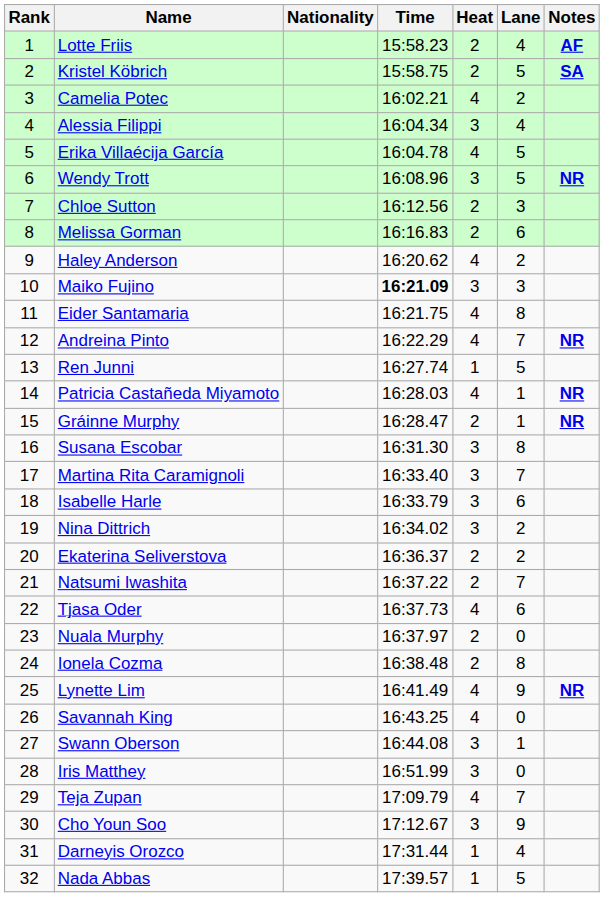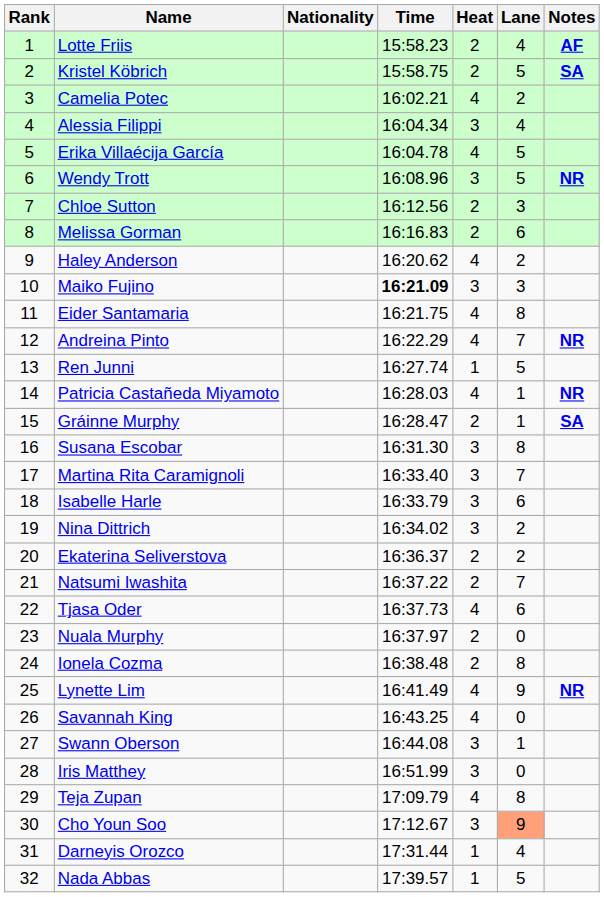 <table class="wikitable sortable" style="text-align:center">
 <tr>
 <th>Rank</th>
 <th>Name</th>
 <th>Nationality</th>
 <th>Time</th>
 <th>Heat</th>
 <th>Lane</th>
 <th>Notes</th>
 </tr>
 <tr bgcolor=ccffcc>
 <td>1</td>
 <td align=left><a href='#'>Lotte Friis</a></td>
 <td align=left></td>
 <td>15:58.23</td>
 <td>2</td>
 <td>4</td>
 <td><strong><a href='#'>AF</a></strong></td>
 </tr>
 <tr bgcolor=ccffcc>
 <td>2</td>
 <td align=left><a href='#'>Kristel Köbrich</a></td>
 <td align=left></td>
 <td>15:58.75</td>
 <td>2</td>
 <td>5</td>
 <td><strong><a href='#'>SA</a></strong></td>
 </tr>
 <tr bgcolor=ccffcc>
 <td>3</td>
 <td align=left><a href='#'>Camelia Potec</a></td>
 <td align=left></td>
 <td>16:02.21</td>
 <td>4</td>
 <td>2</td>
 <td></td>
 </tr>
 <tr bgcolor=ccffcc>
 <td>4</td>
 <td align=left><a href='#'>Alessia Filippi</a></td>
 <td align=left></td>
 <td>16:04.34</td>
 <td>3</td>
 <td>4</td>
 <td></td>
 </tr>
 <tr bgcolor=ccffcc>
 <td>5</td>
 <td align=left><a href='#'>Erika Villaécija García</a></td>
 <td align=left></td>
 <td>16:04.78</td>
 <td>4</td>
 <td>5</td>
 <td></td>
 </tr>
 <tr bgcolor=ccffcc>
 <td>6</td>
 <td align=left><a href='#'>Wendy Trott</a></td>
 <td align=left></td>
 <td>16:08.96</td>
 <td>3</td>
 <td>5</td>
 <td><strong><a href='#'>NR</a></strong></td>
 </tr>
 <tr bgcolor=ccffcc>
 <td>7</td>
 <td align=left><a href='#'>Chloe Sutton</a></td>
 <td align=left></td>
 <td>16:12.56</td>
 <td>2</td>
 <td>3</td>
 <td></td>
 </tr>
 <tr bgcolor=ccffcc>
 <td>8</td>
 <td align=left><a href='#'>Melissa Gorman</a></td>
 <td align=left></td>
 <td>16:16.83</td>
 <td>2</td>
 <td>6</td>
 <td></td>
 </tr>
 <tr>
 <td>9</td>
 <td align=left><a href='#'>Haley Anderson</a></td>
 <td align=left></td>
 <td>16:20.62</td>
 <td>4</td>
 <td>2</td>
 <td></td>
 </tr>
 <tr>
 <td>10</td>
 <td align=left><a href='#'>Maiko Fujino</a></td>
 <td align=left></td>
 <td><strong>16:21.09</strong></td>
 <td>3</td>
 <td>3</td>
 <td></td>
 </tr>
 <tr>
 <td>11</td>
 <td align=left><a href='#'>Eider Santamaria</a></td>
 <td align=left></td>
 <td>16:21.75</td>
 <td>4</td>
 <td>8</td>
 <td></td>
 </tr>
 <tr>
 <td>12</td>
 <td align=left><a href='#'>Andreina Pinto</a></td>
 <td align=left></td>
 <td>16:22.29</td>
 <td>4</td>
 <td>7</td>
 <td><strong><a href='#'>NR</a></strong></td>
 </tr>
 <tr>
 <td>13</td>
 <td align=left><a href='#'>Ren Junni</a></td>
 <td align=left></td>
 <td>16:27.74</td>
 <td>1</td>
 <td>5</td>
 <td></td>
 </tr>
 <tr>
 <td>14</td>
 <td align=left><a href='#'>Patricia Castañeda Miyamoto</a></td>
 <td align=left></td>
 <td>16:28.03</td>
 <td>4</td>
 <td>1</td>
 <td><strong><a href='#'>NR</a></strong></td>
 </tr>
 <tr>
 <td>15</td>
 <td align=left><a href='#'>Gráinne Murphy</a></td>
 <td align=left></td>
 <td>16:28.47</td>
 <td>2</td>
 <td>1</td>
-<td><strong><a href='#'>NR</a></strong></td>
+<td><strong><a href='#'>SA</a></strong></td>
 </tr>
 <tr>
 <td>16</td>
 <td align=left><a href='#'>Susana Escobar</a></td>
 <td align=left></td>
 <td>16:31.30</td>
 <td>3</td>
 <td>8</td>
 <td></td>
 </tr>
 <tr>
 <td>17</td>
 <td align=left><a href='#'>Martina Rita Caramignoli</a></td>
 <td align=left></td>
 <td>16:33.40</td>
 <td>3</td>
 <td>7</td>
 <td></td>
 </tr>
 <tr>
 <td>18</td>
 <td align=left><a href='#'>Isabelle Harle</a></td>
 <td align=left></td>
 <td>16:33.79</td>
 <td>3</td>
 <td>6</td>
 <td></td>
 </tr>
 <tr>
 <td>19</td>
 <td align=left><a href='#'>Nina Dittrich</a></td>
 <td align=left></td>
 <td>16:34.02</td>
 <td>3</td>
 <td>2</td>
 <td></td>
 </tr>
 <tr>
 <td>20</td>
 <td align=left><a href='#'>Ekaterina Seliverstova</a></td>
 <td align=left></td>
 <td>16:36.37</td>
 <td>2</td>
 <td>2</td>
 <td></td>
 </tr>
 <tr>
 <td>21</td>
 <td align=left><a href='#'>Natsumi Iwashita</a></td>
 <td align=left></td>
 <td>16:37.22</td>
 <td>2</td>
 <td>7</td>
 <td></td>
 </tr>
 <tr>
 <td>22</td>
 <td align=left><a href='#'>Tjasa Oder</a></td>
 <td align=left></td>
 <td>16:37.73</td>
 <td>4</td>
 <td>6</td>
 <td></td>
 </tr>
 <tr>
 <td>23</td>
 <td align=left><a href='#'>Nuala Murphy</a></td>
 <td align=left></td>
 <td>16:37.97</td>
 <td>2</td>
 <td>0</td>
 <td></td>
 </tr>
 <tr>
 <td>24</td>
 <td align=left><a href='#'>Ionela Cozma</a></td>
 <td align=left></td>
 <td>16:38.48</td>
 <td>2</td>
 <td>8</td>
 <td></td>
 </tr>
 <tr>
 <td>25</td>
 <td align=left><a href='#'>Lynette Lim</a></td>
 <td align=left></td>
 <td>16:41.49</td>
 <td>4</td>
 <td>9</td>
 <td><strong><a href='#'>NR</a></strong></td>
 </tr>
 <tr>
 <td>26</td>
 <td align=left><a href='#'>Savannah King</a></td>
 <td align=left></td>
 <td>16:43.25</td>
 <td>4</td>
 <td>0</td>
 <td></td>
 </tr>
 <tr>
 <td>27</td>
 <td align=left><a href='#'>Swann Oberson</a></td>
 <td align=left></td>
 <td>16:44.08</td>
 <td>3</td>
 <td>1</td>
 <td></td>
 </tr>
 <tr>
 <td>28</td>
 <td align=left><a href='#'>Iris Matthey</a></td>
 <td align=left></td>
 <td>16:51.99</td>
 <td>3</td>
 <td>0</td>
 <td></td>
 </tr>
 <tr>
 <td>29</td>
 <td align=left><a href='#'>Teja Zupan</a></td>
 <td align=left></td>
 <td>17:09.79</td>
 <td>4</td>
-<td>7</td>
+<td>8</td>
 <td></td>
 </tr>
 <tr>
 <td>30</td>
 <td align=left><a href='#'>Cho Youn Soo</a></td>
 <td align=left></td>
 <td>17:12.67</td>
 <td>3</td>
-<td>9</td>
+<td style="background: lightsalmon;">9</td>
 <td></td>
 </tr>
 <tr>
 <td>31</td>
 <td align=left><a href='#'>Darneyis Orozco</a></td>
 <td align=left></td>
 <td>17:31.44</td>
 <td>1</td>
 <td>4</td>
 <td></td>
 </tr>
 <tr>
 <td>32</td>
 <td align=left><a href='#'>Nada Abbas</a></td>
 <td align=left></td>
 <td>17:39.57</td>
 <td>1</td>
 <td>5</td>
 <td></td>
 </tr>
 </table>
